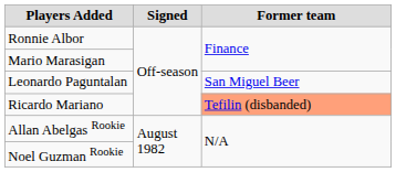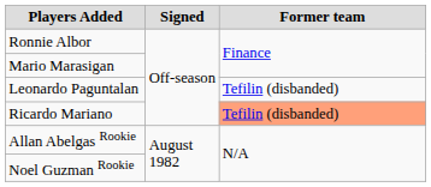 <table class="wikitable sortable sortable">
 <tr align="center" bgcolor="#dddddd">
 <td style="width:140px"><strong>Players Added</strong></td>
 <td style="width:70px"><strong>Signed</strong></td>
 <td style="width:210px"><strong>Former team</strong></td>
 </tr>
 <tr>
 <td>Ronnie Albor</td>
 <td rowspan="4">Off-season</td>
 <td rowspan="2"><a href='#'>Finance</a></td>
 </tr>
 <tr>
 <td>Mario Marasigan</td>
 </tr>
 <tr>
 <td>Leonardo Paguntalan</td>
-<td><a href='#'>San Miguel Beer</a></td>
+<td><a href='#'>Tefilin</a> (disbanded)</td>
 </tr>
 <tr>
 <td>Ricardo Mariano</td>
 <td style="background: lightsalmon;"><a href='#'>Tefilin</a> (disbanded)</td>
 </tr>
 <tr>
 <td>Allan Abelgas <sup>Rookie</sup></td>
 <td rowspan="2">August 1982</td>
 <td rowspan="2">N/A</td>
 </tr>
 <tr>
 <td>Noel Guzman <sup>Rookie</sup></td>
 </tr>
 </table>
